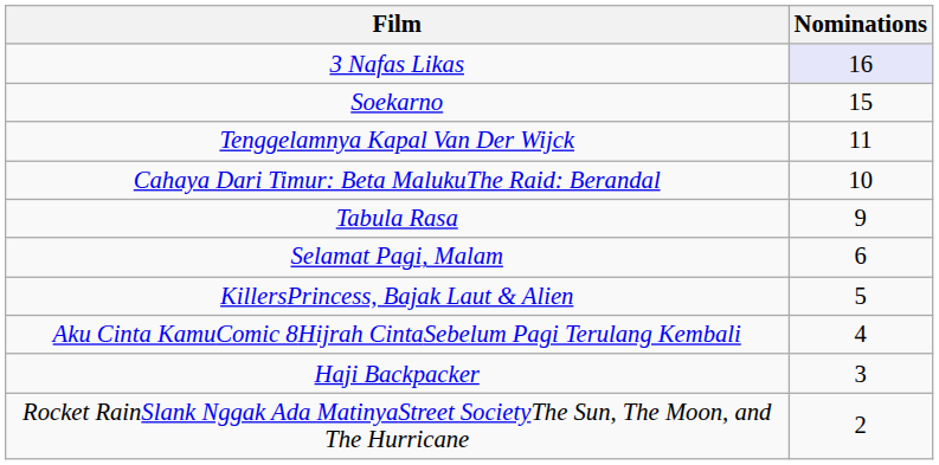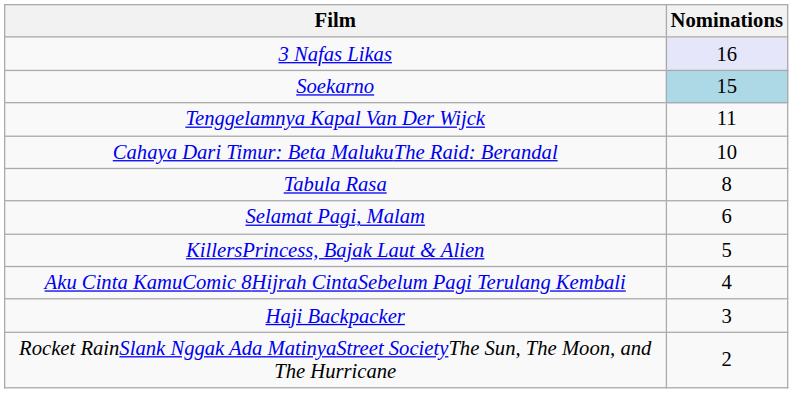 <table style="text-align: center" class="wikitable sortable">
 <tr>
 <th>Film</th>
 <th>Nominations</th>
 </tr>
 <tr>
 <td><em><a href='#'>3 Nafas Likas</a></em></td>
 <td style="background: lavender;">16</td>
 </tr>
 <tr>
 <td><em><a href='#'>Soekarno</a></em></td>
-<td>15</td>
+<td style="background: lightblue;">15</td>
 </tr>
 <tr>
 <td><em><a href='#'>Tenggelamnya Kapal Van Der Wijck</a></em></td>
 <td>11</td>
 </tr>
 <tr>
 <td><em><a href='#'>Cahaya Dari Timur: Beta Maluku</a></em><em><a href='#'>The Raid: Berandal</a></em></td>
 <td>10</td>
 </tr>
 <tr>
 <td><em><a href='#'>Tabula Rasa</a></em></td>
-<td>9</td>
+<td>8</td>
 </tr>
 <tr>
 <td><em><a href='#'>Selamat Pagi, Malam</a></em></td>
 <td>6</td>
 </tr>
 <tr>
 <td><em><a href='#'>Killers</a></em><em><a href='#'>Princess, Bajak Laut & Alien</a></em></td>
 <td>5</td>
 </tr>
 <tr>
 <td><em><a href='#'>Aku Cinta Kamu</a></em><em><a href='#'>Comic 8</a></em><em><a href='#'>Hijrah Cinta</a></em><em><a href='#'>Sebelum Pagi Terulang Kembali</a></em></td>
 <td>4</td>
 </tr>
 <tr>
 <td><em><a href='#'>Haji Backpacker</a></em></td>
 <td>3</td>
 </tr>
 <tr>
 <td><em>Rocket Rain</em><em><a href='#'>Slank Nggak Ada Matinya</a></em><em><a href='#'>Street Society</a></em><em>The Sun, The Moon, and The Hurricane</em></td>
 <td>2</td>
 </tr>
 </table>
